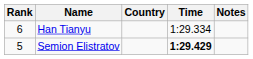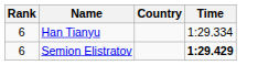 <table class="wikitable sortable" style="text-align:center">
 <tr>
 <th>Rank</th>
 <th>Name</th>
 <th>Country</th>
 <th>Time</th>
-<th>Notes</th>
 </tr>
 <tr>
 <td>6</td>
 <td align=left><a href='#'>Han Tianyu</a></td>
 <td align=left></td>
 <td>1:29.334</td>
-<td></td>
 </tr>
 <tr>
-<td>5</td>
+<td>6</td>
 <td align=left><a href='#'>Semion Elistratov</a></td>
 <td align=left></td>
 <td><strong>1:29.429</strong></td>
-<td></td>
 </tr>
 </table>
